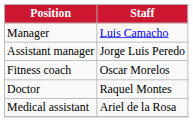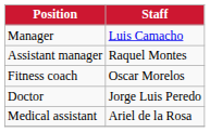 <table class="wikitable">
 <tr>
 <th style=background-color:#CD1731;color:#FFFFFF>Position</th>
 <th style=background-color:#CD1731;color:#FFFFFF>Staff</th>
 </tr>
 <tr>
 <td>Manager</td>
 <td> <a href='#'>Luis Camacho</a></td>
 </tr>
 <tr>
 <td>Assistant manager</td>
-<td> Jorge Luis Peredo</td>
+<td> Raquel Montes</td>
 </tr>
 <tr>
 <td>Fitness coach</td>
 <td> Oscar Morelos</td>
 </tr>
 <tr>
 <td>Doctor</td>
-<td> Raquel Montes</td>
+<td> Jorge Luis Peredo</td>
 </tr>
 <tr>
 <td>Medical assistant</td>
 <td> Ariel de la Rosa</td>
 </tr>
 <tr>
 </tr>
 </table>
